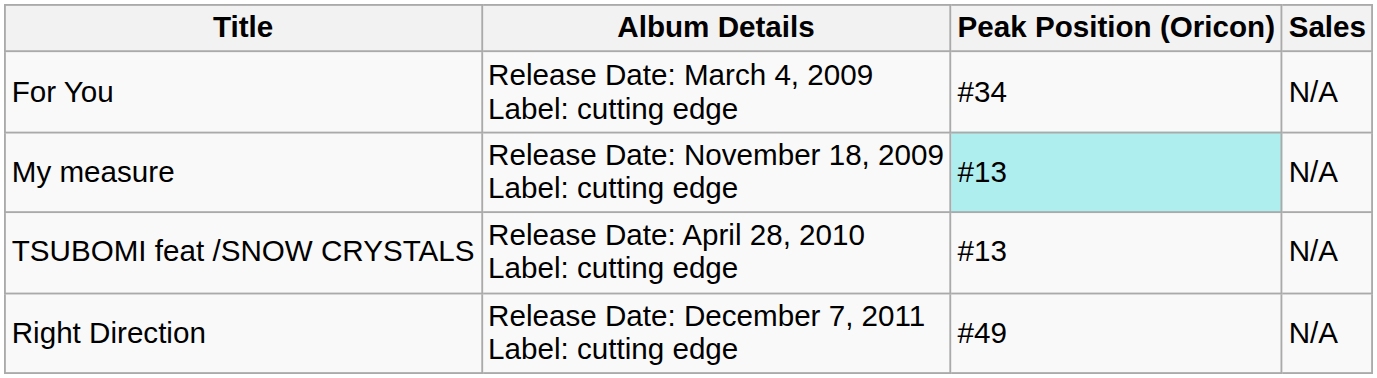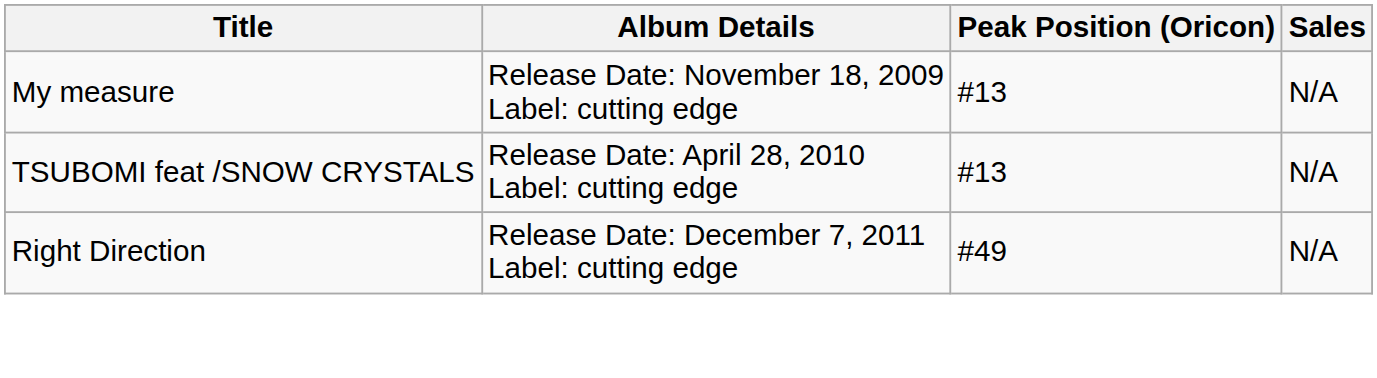 <table class="wikitable">
 <tr>
 <th>Title</th>
 <th>Album Details</th>
 <th>Peak Position (Oricon)</th>
 <th>Sales</th>
 </tr>
 <tr>
-<td>For You</td>
-<td>Release Date: March 4, 2009<br>Label: cutting edge</td>
-<td>#34</td>
-<td>N/A</td>
-</tr>
-<tr>
 <td>My measure</td>
 <td>Release Date: November 18, 2009<br>Label: cutting edge</td>
-<td style="background: paleturquoise;">#13</td>
+<td>#13</td>
 <td>N/A</td>
 </tr>
 <tr>
 <td>TSUBOMI feat /SNOW CRYSTALS</td>
 <td>Release Date: April 28, 2010<br>Label: cutting edge</td>
 <td>#13</td>
 <td>N/A</td>
 </tr>
 <tr>
 <td>Right Direction</td>
 <td>Release Date: December 7, 2011<br>Label: cutting edge</td>
 <td>#49</td>
 <td>N/A</td>
 </tr>
 </table>
